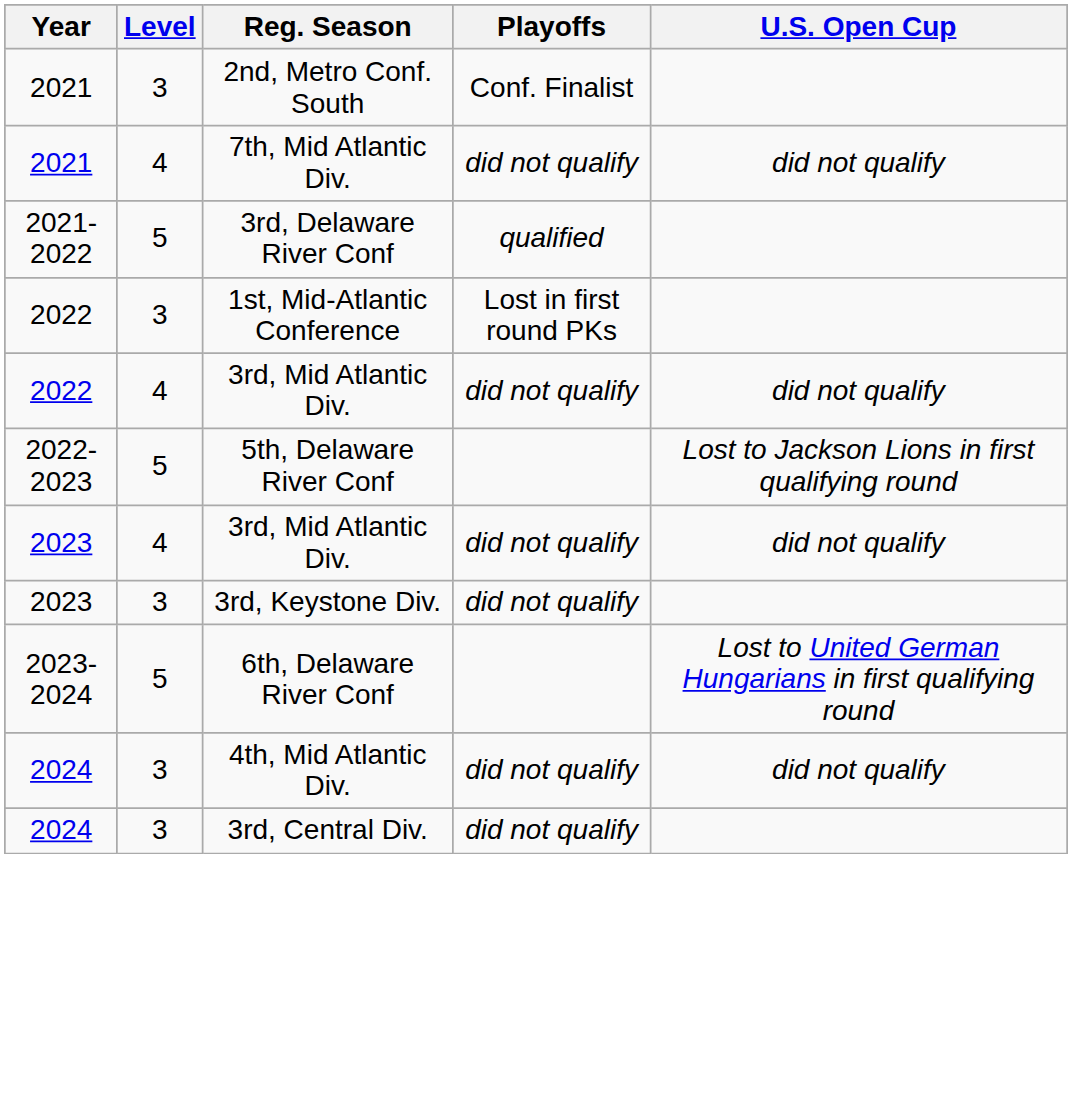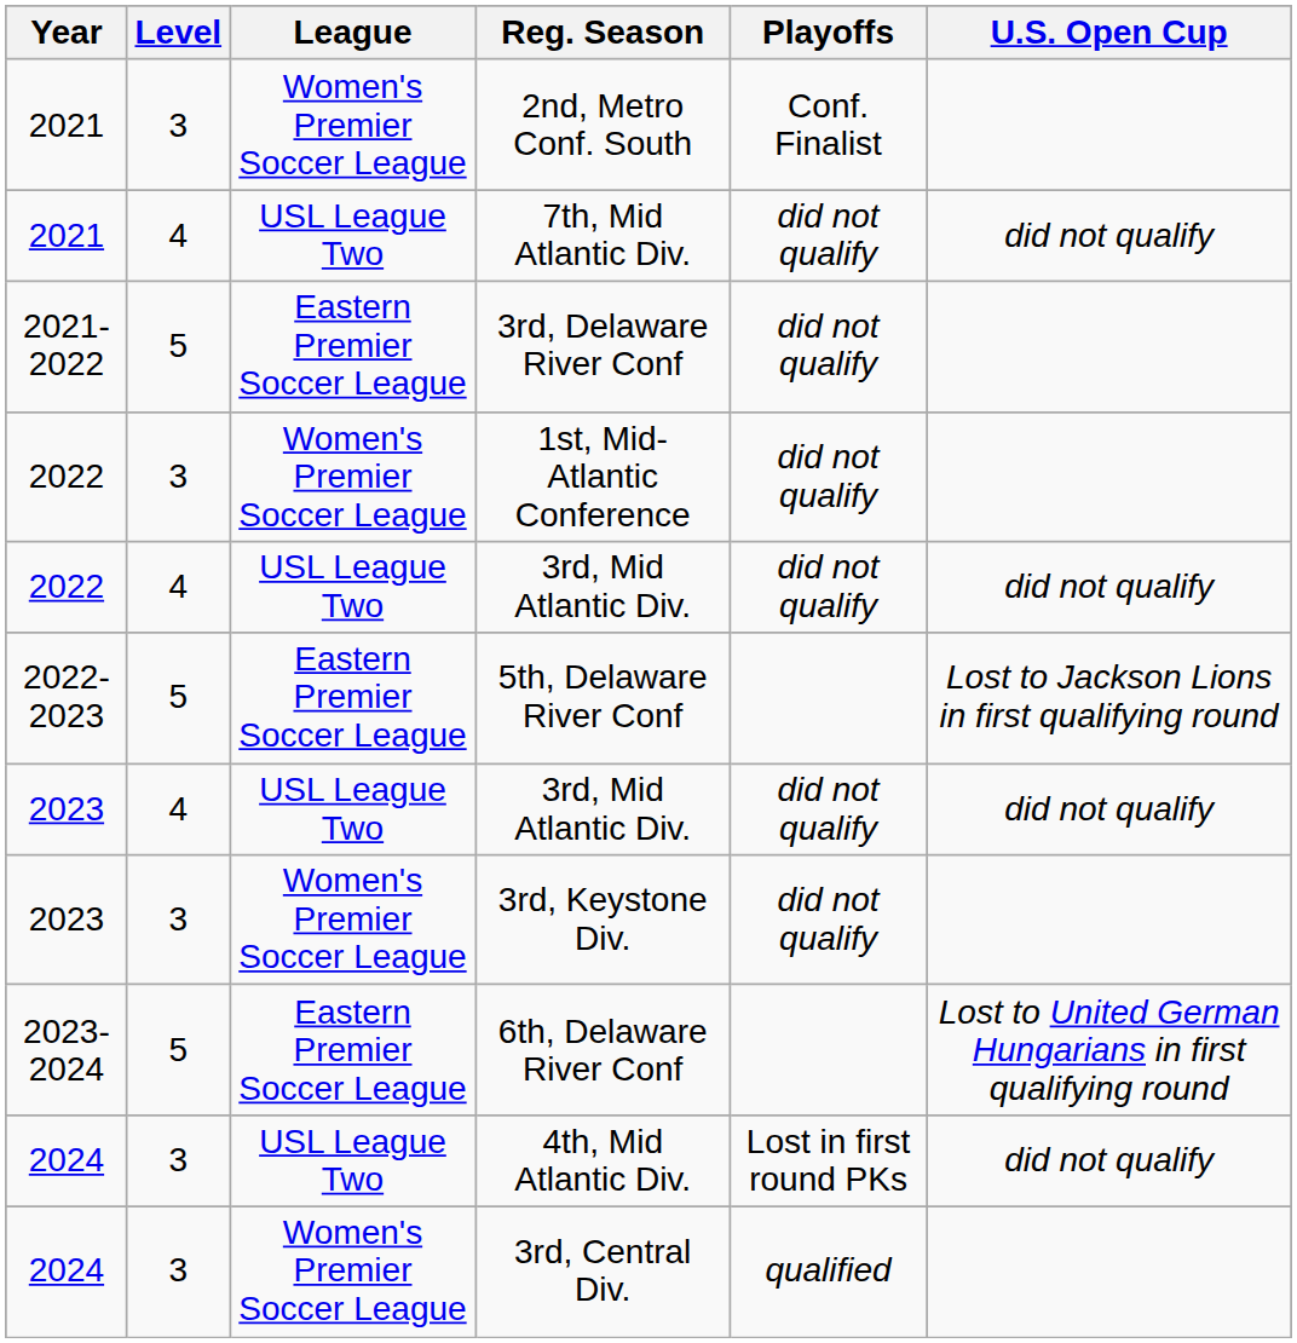 <table class="wikitable" style="text-align: center;">
 <tr>
 <th>Year</th>
 <th><a href='#'>Level</a></th>
+<th>League</th>
 <th>Reg. Season</th>
 <th>Playoffs</th>
 <th><a href='#'>U.S. Open Cup</a></th>
 </tr>
 <tr>
 <td>2021</td>
 <td>3</td>
+<td><a href='#'>Women's Premier Soccer League</a></td>
 <td>2nd, Metro Conf. South</td>
 <td>Conf. Finalist</td>
 <td></td>
 </tr>
 <tr>
 <td><a href='#'>2021</a></td>
 <td>4</td>
+<td><a href='#'>USL League Two</a></td>
 <td>7th, Mid Atlantic Div.</td>
 <td><em>did not qualify</em></td>
 <td><em>did not qualify</em></td>
 </tr>
 <tr>
 <td>2021-2022</td>
 <td>5</td>
+<td><a href='#'>Eastern Premier Soccer League</a></td>
 <td>3rd, Delaware River Conf</td>
-<td><em>qualified</em></td>
+<td><em>did not qualify</em></td>
 <td></td>
 </tr>
 <tr>
 <td>2022</td>
 <td>3</td>
+<td><a href='#'>Women's Premier Soccer League</a></td>
 <td>1st, Mid-Atlantic Conference</td>
-<td>Lost in first round PKs</td>
+<td><em>did not qualify</em></td>
 <td></td>
 </tr>
 <tr>
 <td><a href='#'>2022</a></td>
 <td>4</td>
+<td><a href='#'>USL League Two</a></td>
 <td>3rd, Mid Atlantic Div.</td>
 <td><em>did not qualify</em></td>
 <td><em>did not qualify</em></td>
 </tr>
 <tr>
 <td>2022-2023</td>
 <td>5</td>
+<td><a href='#'>Eastern Premier Soccer League</a></td>
 <td>5th, Delaware River Conf</td>
 <td></td>
 <td><em>Lost to Jackson Lions in first qualifying round</em></td>
 </tr>
 <tr>
 <td><a href='#'>2023</a></td>
 <td>4</td>
+<td><a href='#'>USL League Two</a></td>
 <td>3rd, Mid Atlantic Div.</td>
 <td><em>did not qualify</em></td>
 <td><em>did not qualify</em></td>
 </tr>
 <tr>
 <td>2023</td>
 <td>3</td>
+<td><a href='#'>Women's Premier Soccer League</a></td>
 <td>3rd, Keystone Div.</td>
 <td><em>did not qualify</em></td>
 <td></td>
 </tr>
 <tr>
 <td>2023-2024</td>
 <td>5</td>
+<td><a href='#'>Eastern Premier Soccer League</a></td>
 <td>6th, Delaware River Conf</td>
 <td></td>
 <td><em>Lost to <a href='#'>United German Hungarians</a> in first qualifying round</em></td>
 </tr>
 <tr>
 <td><a href='#'>2024</a></td>
 <td>3</td>
+<td><a href='#'>USL League Two</a></td>
 <td>4th, Mid Atlantic Div.</td>
-<td><em>did not qualify</em></td>
+<td>Lost in first round PKs</td>
 <td><em>did not qualify</em></td>
 </tr>
 <tr>
 <td><a href='#'>2024</a></td>
 <td>3</td>
+<td><a href='#'>Women's Premier Soccer League</a></td>
 <td>3rd, Central Div.</td>
-<td><em>did not qualify</em></td>
+<td><em>qualified</em></td>
 <td></td>
 </tr>
 </table>
